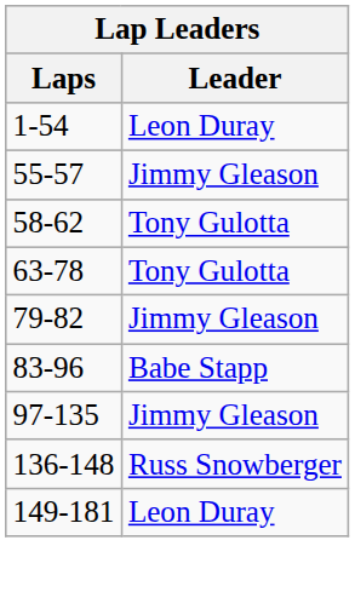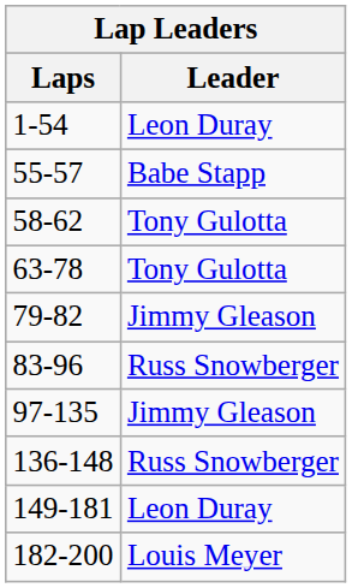 <table class="wikitable">
 <tr>
 <th colspan=2>Lap Leaders</th>
 </tr>
 <tr>
 <th>Laps</th>
 <th>Leader</th>
 </tr>
 <tr>
 <td>1-54</td>
 <td><a href='#'>Leon Duray</a></td>
 </tr>
 <tr>
 <td>55-57</td>
-<td><a href='#'>Jimmy Gleason</a></td>
+<td><a href='#'>Babe Stapp</a></td>
 </tr>
 <tr>
 <td>58-62</td>
 <td><a href='#'>Tony Gulotta</a></td>
 </tr>
 <tr>
 <td>63-78</td>
 <td><a href='#'>Tony Gulotta</a></td>
 </tr>
 <tr>
 <td>79-82</td>
 <td><a href='#'>Jimmy Gleason</a></td>
 </tr>
 <tr>
 <td>83-96</td>
-<td><a href='#'>Babe Stapp</a></td>
+<td><a href='#'>Russ Snowberger</a></td>
 </tr>
 <tr>
 <td>97-135</td>
 <td><a href='#'>Jimmy Gleason</a></td>
 </tr>
 <tr>
 <td>136-148</td>
 <td><a href='#'>Russ Snowberger</a></td>
 </tr>
 <tr>
 <td>149-181</td>
 <td><a href='#'>Leon Duray</a></td>
 </tr>
+<tr>
+<td>182-200</td>
+<td><a href='#'>Louis Meyer</a></td>
+</tr>
 </table>
